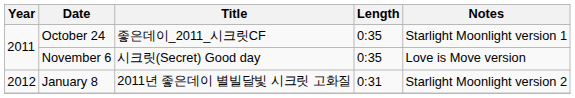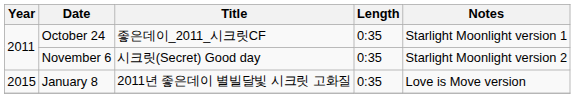 <table class="wikitable plainrowheaders">
 <tr>
 <th>Year</th>
 <th>Date</th>
 <th>Title</th>
 <th>Length</th>
 <th>Notes</th>
 </tr>
 <tr>
 <td rowspan="2">2011</td>
 <td>October 24</td>
 <td>좋은데이_2011_시크릿CF</td>
 <td>0:35</td>
 <td>Starlight Moonlight version 1</td>
 </tr>
 <tr>
 <td>November 6</td>
 <td>시크릿(Secret) Good day</td>
 <td>0:35</td>
-<td>Love is Move version</td>
+<td>Starlight Moonlight version 2</td>
 </tr>
 <tr>
-<td>2012</td>
+<td>2015</td>
 <td>January 8</td>
 <td>2011년 좋은데이 별빌달빛 시크릿 고화질</td>
-<td>0:31</td>
-<td>Starlight Moonlight version 2</td>
+<td>0:35</td>
+<td>Love is Move version</td>
 </tr>
 <tr>
 </tr>
 </table>
